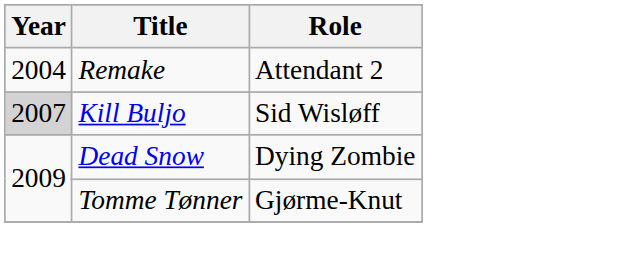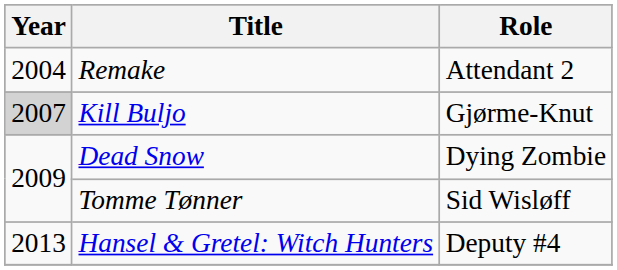 <table class="wikitable">
 <tr>
 <th>Year</th>
 <th>Title</th>
 <th>Role</th>
 </tr>
 <tr>
 <td>2004</td>
 <td><em>Remake</em></td>
 <td>Attendant 2</td>
 </tr>
 <tr>
 <td style="background: lightgrey;">2007</td>
 <td><em><a href='#'>Kill Buljo</a></em></td>
-<td>Sid Wisløff</td>
+<td>Gjørme-Knut</td>
 </tr>
 <tr>
 <td rowspan="2">2009</td>
 <td><em><a href='#'>Dead Snow</a></em></td>
 <td>Dying Zombie</td>
 </tr>
 <tr>
 <td><em>Tomme Tønner</em></td>
-<td>Gjørme-Knut</td>
+<td>Sid Wisløff</td>
+</tr>
+<tr>
+<td>2013</td>
+<td><em><a href='#'>Hansel & Gretel: Witch Hunters</a></em></td>
+<td>Deputy #4</td>
 </tr>
 <tr>
 </tr>
 </table>
